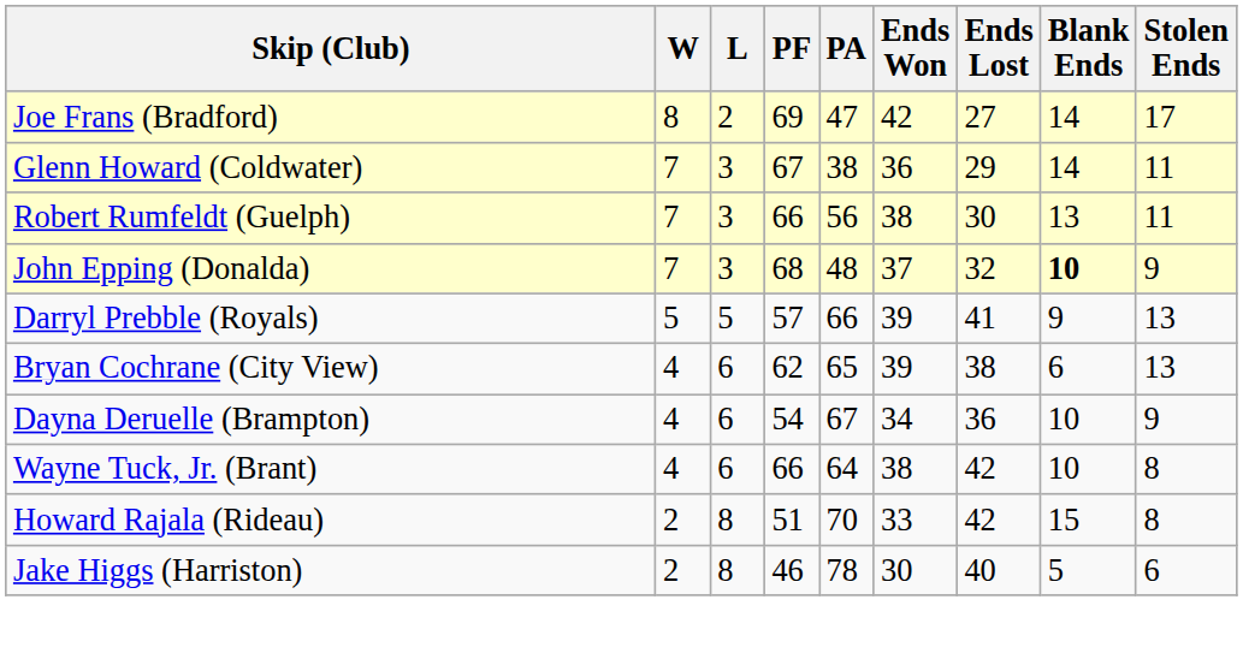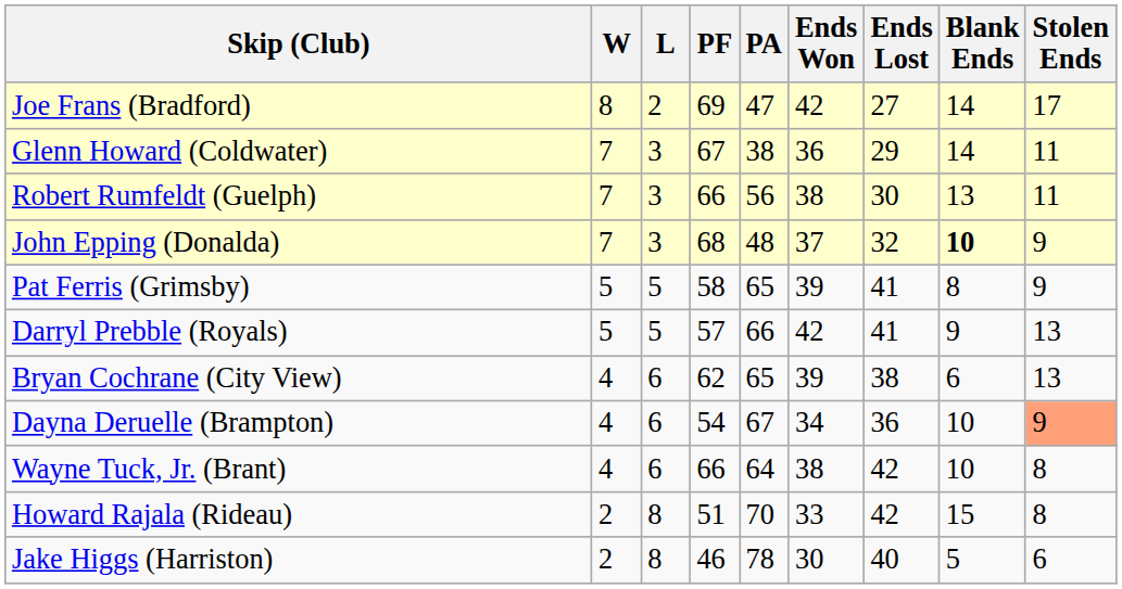 <table class="wikitable">
 <tr>
 <th width=320px>Skip (Club)</th>
 <th width=20px>W</th>
 <th width=20px>L</th>
 <th width=20px>PF</th>
 <th width=20px>PA</th>
 <th width=20px>Ends <br> Won</th>
 <th width=20px>Ends <br> Lost</th>
 <th width=20px>Blank <br> Ends</th>
 <th width=20px>Stolen <br> Ends</th>
 </tr>
 <tr style="background:#ffffcc;">
 <td><a href='#'>Joe Frans</a> (Bradford)</td>
 <td>8</td>
 <td>2</td>
 <td>69</td>
 <td>47</td>
 <td>42</td>
 <td>27</td>
 <td>14</td>
 <td>17</td>
 </tr>
 <tr style="background:#ffffcc;">
 <td><a href='#'>Glenn Howard</a> (Coldwater)</td>
 <td>7</td>
 <td>3</td>
 <td>67</td>
 <td>38</td>
 <td>36</td>
 <td>29</td>
 <td>14</td>
 <td>11</td>
 </tr>
 <tr style="background:#ffffcc;">
 <td><a href='#'>Robert Rumfeldt</a> (Guelph)</td>
 <td>7</td>
 <td>3</td>
 <td>66</td>
 <td>56</td>
 <td>38</td>
 <td>30</td>
 <td>13</td>
 <td>11</td>
 </tr>
 <tr style="background:#ffffcc;">
 <td><a href='#'>John Epping</a> (Donalda)</td>
 <td>7</td>
 <td>3</td>
 <td>68</td>
 <td>48</td>
 <td>37</td>
 <td>32</td>
 <td><strong>10</strong></td>
 <td>9</td>
 </tr>
 <tr>
+<td><a href='#'>Pat Ferris</a> (Grimsby)</td>
+<td>5</td>
+<td>5</td>
+<td>58</td>
+<td>65</td>
+<td>39</td>
+<td>41</td>
+<td>8</td>
+<td>9</td>
+</tr>
+<tr>
 <td><a href='#'>Darryl Prebble</a> (Royals)</td>
 <td>5</td>
 <td>5</td>
 <td>57</td>
 <td>66</td>
-<td>39</td>
+<td>42</td>
 <td>41</td>
 <td>9</td>
 <td>13</td>
 </tr>
 <tr>
 <td><a href='#'>Bryan Cochrane</a> (City View)</td>
 <td>4</td>
 <td>6</td>
 <td>62</td>
 <td>65</td>
 <td>39</td>
 <td>38</td>
 <td>6</td>
 <td>13</td>
 </tr>
 <tr>
 <td><a href='#'>Dayna Deruelle</a> (Brampton)</td>
 <td>4</td>
 <td>6</td>
 <td>54</td>
 <td>67</td>
 <td>34</td>
 <td>36</td>
 <td>10</td>
-<td>9</td>
+<td style="background: lightsalmon;">9</td>
 </tr>
 <tr>
 <td><a href='#'>Wayne Tuck, Jr.</a> (Brant)</td>
 <td>4</td>
 <td>6</td>
 <td>66</td>
 <td>64</td>
 <td>38</td>
 <td>42</td>
 <td>10</td>
 <td>8</td>
 </tr>
 <tr>
 <td><a href='#'>Howard Rajala</a> (Rideau)</td>
 <td>2</td>
 <td>8</td>
 <td>51</td>
 <td>70</td>
 <td>33</td>
 <td>42</td>
 <td>15</td>
 <td>8</td>
 </tr>
 <tr>
 <td><a href='#'>Jake Higgs</a> (Harriston)</td>
 <td>2</td>
 <td>8</td>
 <td>46</td>
 <td>78</td>
 <td>30</td>
 <td>40</td>
 <td>5</td>
 <td>6</td>
 </tr>
 </table>
